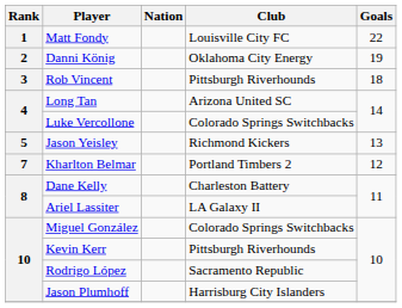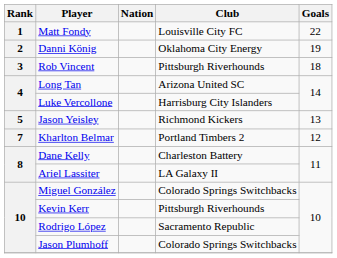 <table class="wikitable">
 <tr>
 <th>Rank</th>
 <th>Player</th>
 <th>Nation</th>
 <th>Club</th>
 <th>Goals</th>
 </tr>
 <tr>
 <th>1</th>
 <td><a href='#'>Matt Fondy</a></td>
 <td></td>
 <td>Louisville City FC</td>
 <td style="text-align:center;">22</td>
 </tr>
 <tr>
 <th>2</th>
 <td><a href='#'>Danni König</a></td>
 <td></td>
 <td>Oklahoma City Energy</td>
 <td style="text-align:center;">19</td>
 </tr>
 <tr>
 <th>3</th>
 <td><a href='#'>Rob Vincent</a></td>
 <td></td>
 <td>Pittsburgh Riverhounds</td>
 <td style="text-align:center;">18</td>
 </tr>
 <tr>
 <th rowspan="2">4</th>
 <td><a href='#'>Long Tan</a></td>
 <td></td>
 <td>Arizona United SC</td>
 <td rowspan="2" style="text-align:center;">14</td>
 </tr>
 <tr>
 <td><a href='#'>Luke Vercollone</a></td>
 <td></td>
-<td>Colorado Springs Switchbacks</td>
+<td>Harrisburg City Islanders</td>
 </tr>
 <tr>
 <th>5</th>
 <td><a href='#'>Jason Yeisley</a></td>
 <td></td>
 <td>Richmond Kickers</td>
 <td style="text-align:center;">13</td>
 </tr>
 <tr>
 <th>7</th>
 <td><a href='#'>Kharlton Belmar</a></td>
 <td></td>
 <td>Portland Timbers 2</td>
 <td style="text-align:center;">12</td>
 </tr>
 <tr>
 <th rowspan="2">8</th>
 <td><a href='#'>Dane Kelly</a></td>
 <td></td>
 <td>Charleston Battery</td>
 <td rowspan="2" style="text-align:center;">11</td>
 </tr>
 <tr>
 <td><a href='#'>Ariel Lassiter</a></td>
 <td></td>
 <td>LA Galaxy II</td>
 </tr>
 <tr>
 <th rowspan="4">10</th>
 <td><a href='#'>Miguel González</a></td>
 <td></td>
 <td>Colorado Springs Switchbacks</td>
 <td rowspan="4" style="text-align:center;">10</td>
 </tr>
 <tr>
 <td><a href='#'>Kevin Kerr</a></td>
 <td></td>
 <td>Pittsburgh Riverhounds</td>
 </tr>
 <tr>
 <td><a href='#'>Rodrigo López</a></td>
 <td></td>
 <td>Sacramento Republic</td>
 </tr>
 <tr>
 <td><a href='#'>Jason Plumhoff</a></td>
 <td></td>
-<td>Harrisburg City Islanders</td>
+<td>Colorado Springs Switchbacks</td>
 </tr>
 <tr>
 </tr>
 </table>
